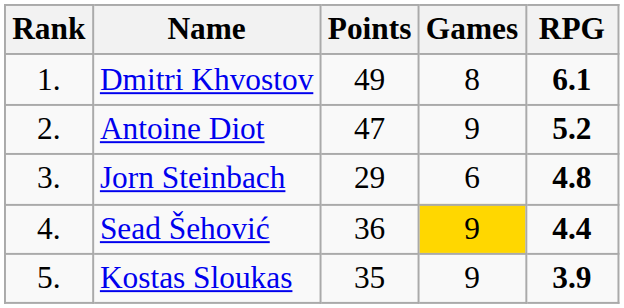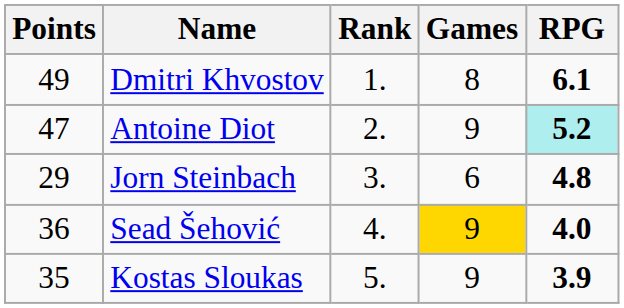 <table class="wikitable" style="text-align: center;">
 <tr>
+<th>Points</th>
+<th>Name</th>
 <th>Rank</th>
-<th>Name</th>
-<th>Points</th>
 <th>Games</th>
 <th width=40>RPG</th>
 </tr>
 <tr>
+<td>49</td>
+<td align="left"> <a href='#'>Dmitri Khvostov</a></td>
 <td>1.</td>
-<td align="left"> <a href='#'>Dmitri Khvostov</a></td>
-<td>49</td>
 <td>8</td>
 <td><strong>6.1</strong></td>
 </tr>
 <tr>
+<td>47</td>
+<td align="left"> <a href='#'>Antoine Diot</a></td>
 <td>2.</td>
-<td align="left"> <a href='#'>Antoine Diot</a></td>
-<td>47</td>
 <td>9</td>
-<td><strong>5.2</strong></td>
+<td style="background: paleturquoise;"><strong>5.2</strong></td>
 </tr>
 <tr>
+<td>29</td>
+<td align="left"> <a href='#'>Jorn Steinbach</a></td>
 <td>3.</td>
-<td align="left"> <a href='#'>Jorn Steinbach</a></td>
-<td>29</td>
 <td>6</td>
 <td><strong>4.8</strong></td>
 </tr>
 <tr>
+<td>36</td>
+<td align="left"> <a href='#'>Sead Šehović</a></td>
 <td>4.</td>
-<td align="left"> <a href='#'>Sead Šehović</a></td>
-<td>36</td>
 <td style="background: gold;">9</td>
-<td><strong>4.4</strong></td>
+<td><strong>4.0</strong></td>
 </tr>
 <tr>
+<td>35</td>
+<td align="left"> <a href='#'>Kostas Sloukas</a></td>
 <td>5.</td>
-<td align="left"> <a href='#'>Kostas Sloukas</a></td>
-<td>35</td>
 <td>9</td>
 <td><strong>3.9</strong></td>
 </tr>
 </table>
